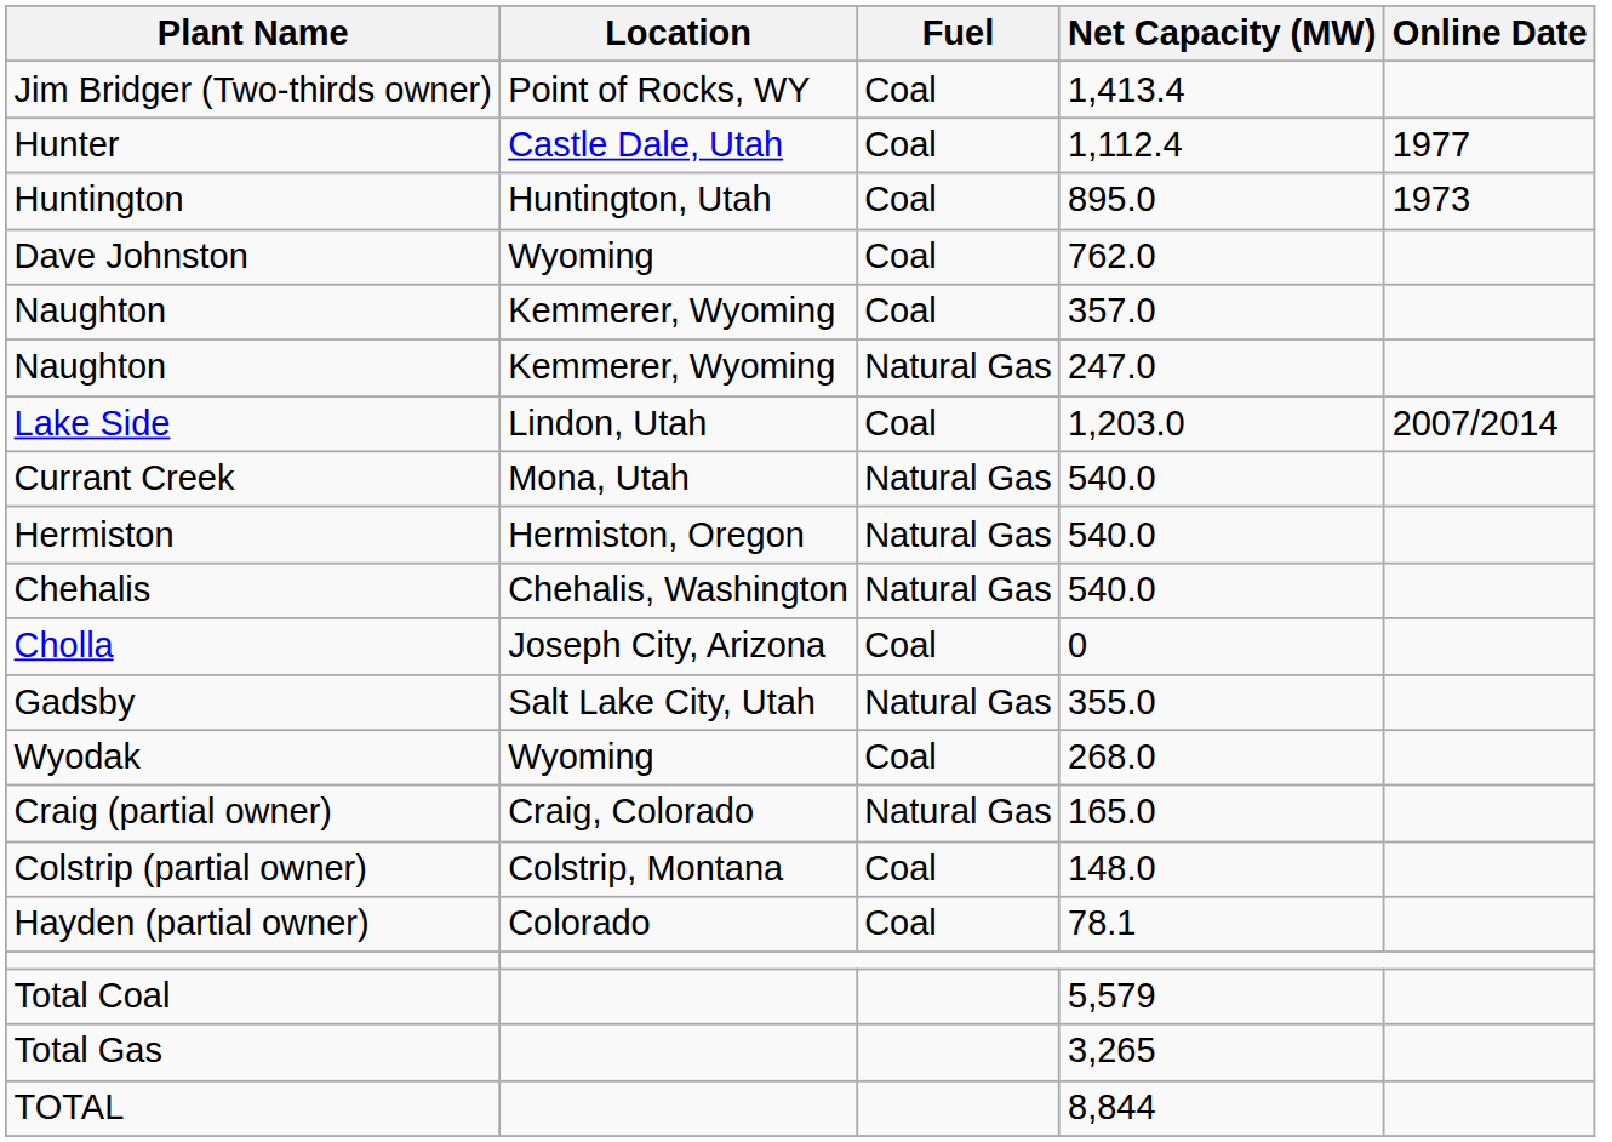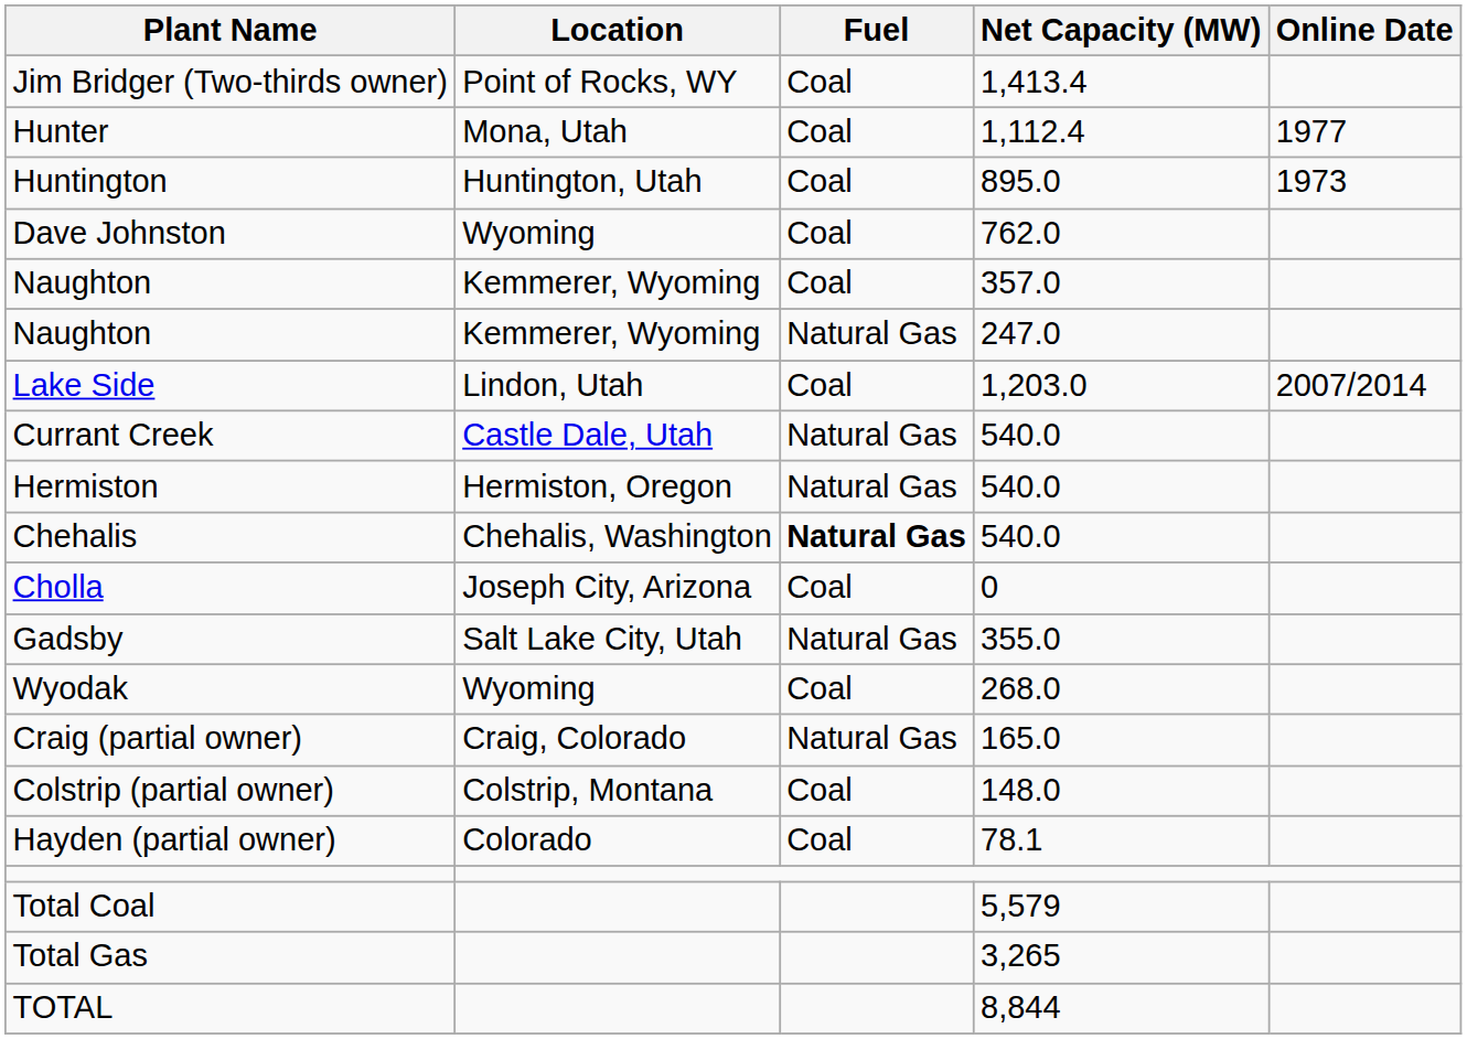 <table class="wikitable">
 <tr>
 <th>Plant Name</th>
 <th>Location</th>
 <th>Fuel</th>
 <th>Net Capacity (MW)</th>
 <th>Online Date</th>
 </tr>
 <tr>
 <td>Jim Bridger (Two-thirds owner)</td>
 <td>Point of Rocks, WY</td>
 <td>Coal</td>
 <td>1,413.4</td>
 <td></td>
 </tr>
 <tr>
 <td>Hunter</td>
-<td><a href='#'>Castle Dale, Utah</a></td>
+<td>Mona, Utah</td>
 <td>Coal</td>
 <td>1,112.4</td>
 <td>1977</td>
 </tr>
 <tr>
 <td>Huntington</td>
 <td>Huntington, Utah</td>
 <td>Coal</td>
 <td>895.0</td>
 <td>1973</td>
 </tr>
 <tr>
 <td>Dave Johnston</td>
 <td>Wyoming</td>
 <td>Coal</td>
 <td>762.0</td>
 <td></td>
 </tr>
 <tr>
 <td>Naughton</td>
 <td>Kemmerer, Wyoming</td>
 <td>Coal</td>
 <td>357.0</td>
 <td></td>
 </tr>
 <tr>
 <td>Naughton</td>
 <td>Kemmerer, Wyoming</td>
 <td>Natural Gas</td>
 <td>247.0</td>
 <td></td>
 </tr>
 <tr>
 <td><a href='#'>Lake Side</a></td>
 <td>Lindon, Utah</td>
 <td>Coal</td>
 <td>1,203.0</td>
 <td>2007/2014</td>
 </tr>
 <tr>
 <td>Currant Creek</td>
-<td>Mona, Utah</td>
+<td><a href='#'>Castle Dale, Utah</a></td>
 <td>Natural Gas</td>
 <td>540.0</td>
 <td></td>
 </tr>
 <tr>
 <td>Hermiston</td>
 <td>Hermiston, Oregon</td>
 <td>Natural Gas</td>
 <td>540.0</td>
 <td></td>
 </tr>
 <tr>
 <td>Chehalis</td>
 <td>Chehalis, Washington</td>
-<td>Natural Gas</td>
+<td><strong>Natural Gas</strong></td>
 <td>540.0</td>
 <td></td>
 </tr>
 <tr>
 <td><a href='#'>Cholla</a></td>
 <td>Joseph City, Arizona</td>
 <td>Coal</td>
 <td>0</td>
 <td></td>
 </tr>
 <tr retired>
 <td>Gadsby</td>
 <td>Salt Lake City, Utah</td>
 <td>Natural Gas</td>
 <td>355.0</td>
 <td></td>
 </tr>
 <tr>
 <td>Wyodak</td>
 <td>Wyoming</td>
 <td>Coal</td>
 <td>268.0</td>
 <td></td>
 </tr>
 <tr>
 <td>Craig (partial owner)</td>
 <td>Craig, Colorado</td>
 <td>Natural Gas</td>
 <td>165.0</td>
 <td></td>
 </tr>
 <tr>
 <td>Colstrip (partial owner)</td>
 <td>Colstrip, Montana</td>
 <td>Coal</td>
 <td>148.0</td>
 <td></td>
 </tr>
 <tr>
 <td>Hayden (partial owner)</td>
 <td>Colorado</td>
 <td>Coal</td>
 <td>78.1</td>
 <td></td>
 </tr>
 <tr>
 <td></td>
 </tr>
 <tr>
 <td>Total Coal</td>
 <td></td>
 <td></td>
 <td>5,579</td>
 <td></td>
 </tr>
 <tr>
 <td>Total Gas</td>
 <td></td>
 <td></td>
 <td>3,265</td>
 <td></td>
 </tr>
 <tr>
 <td>TOTAL</td>
 <td></td>
 <td></td>
 <td>8,844</td>
 <td></td>
 </tr>
 </table>
